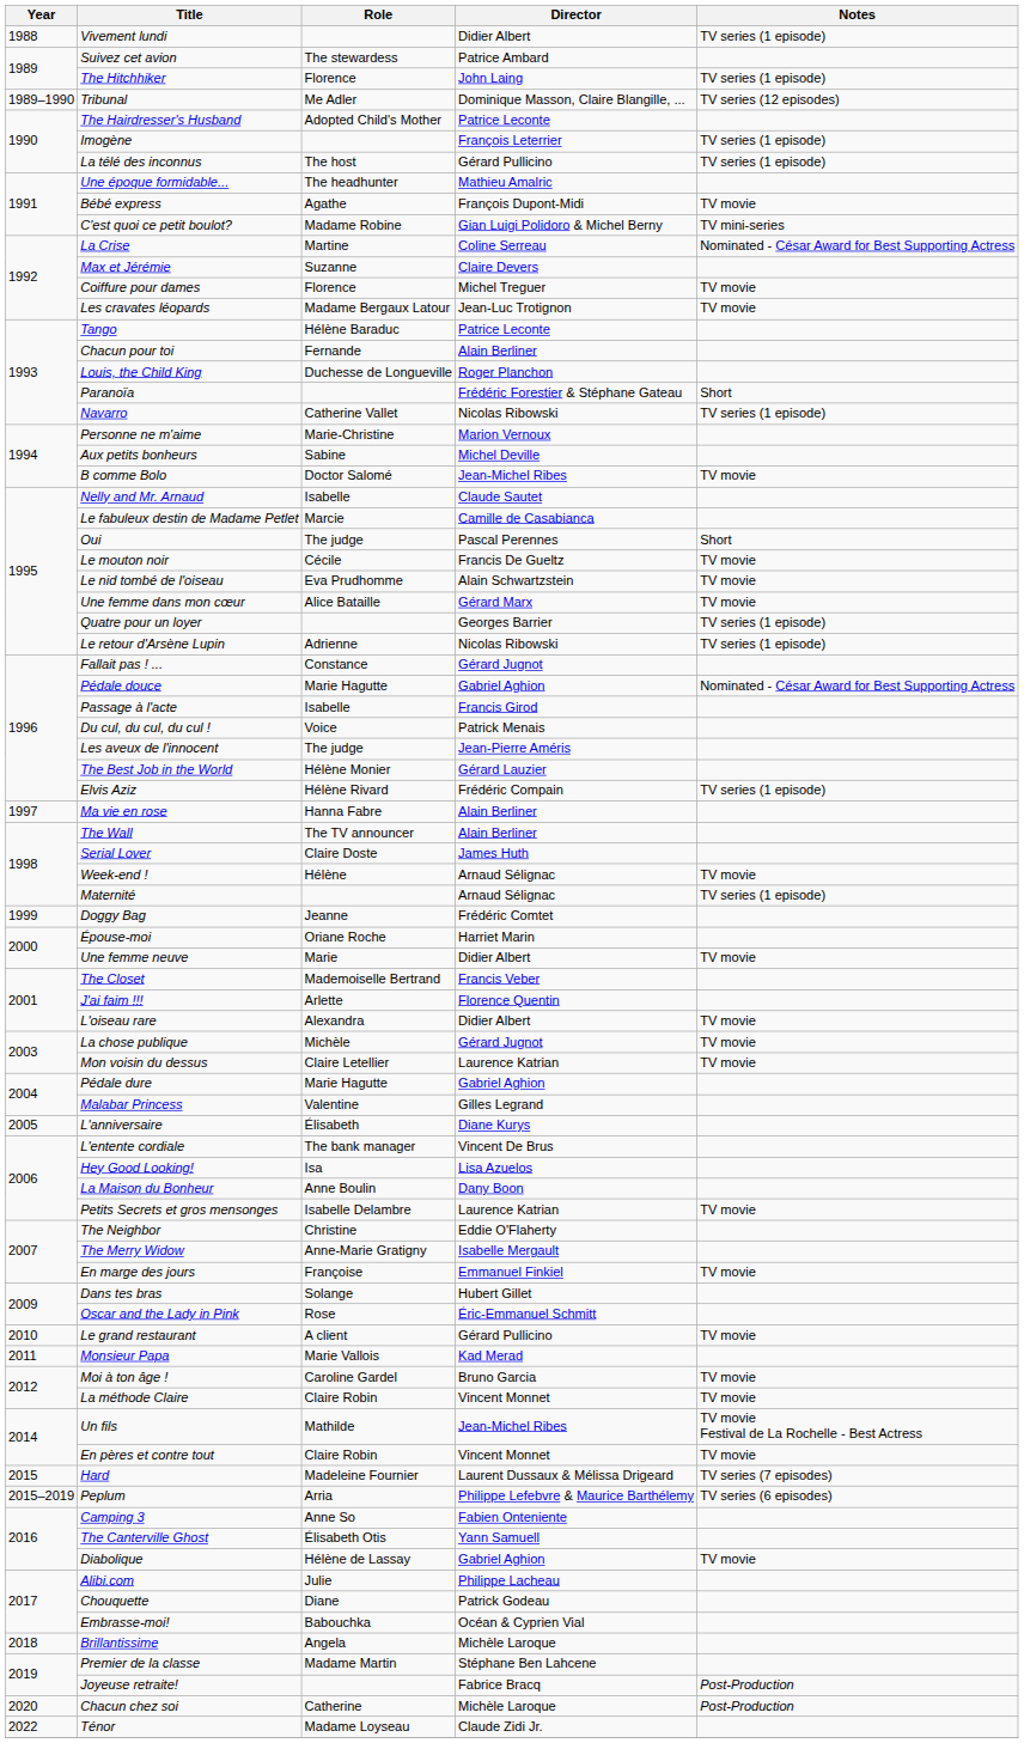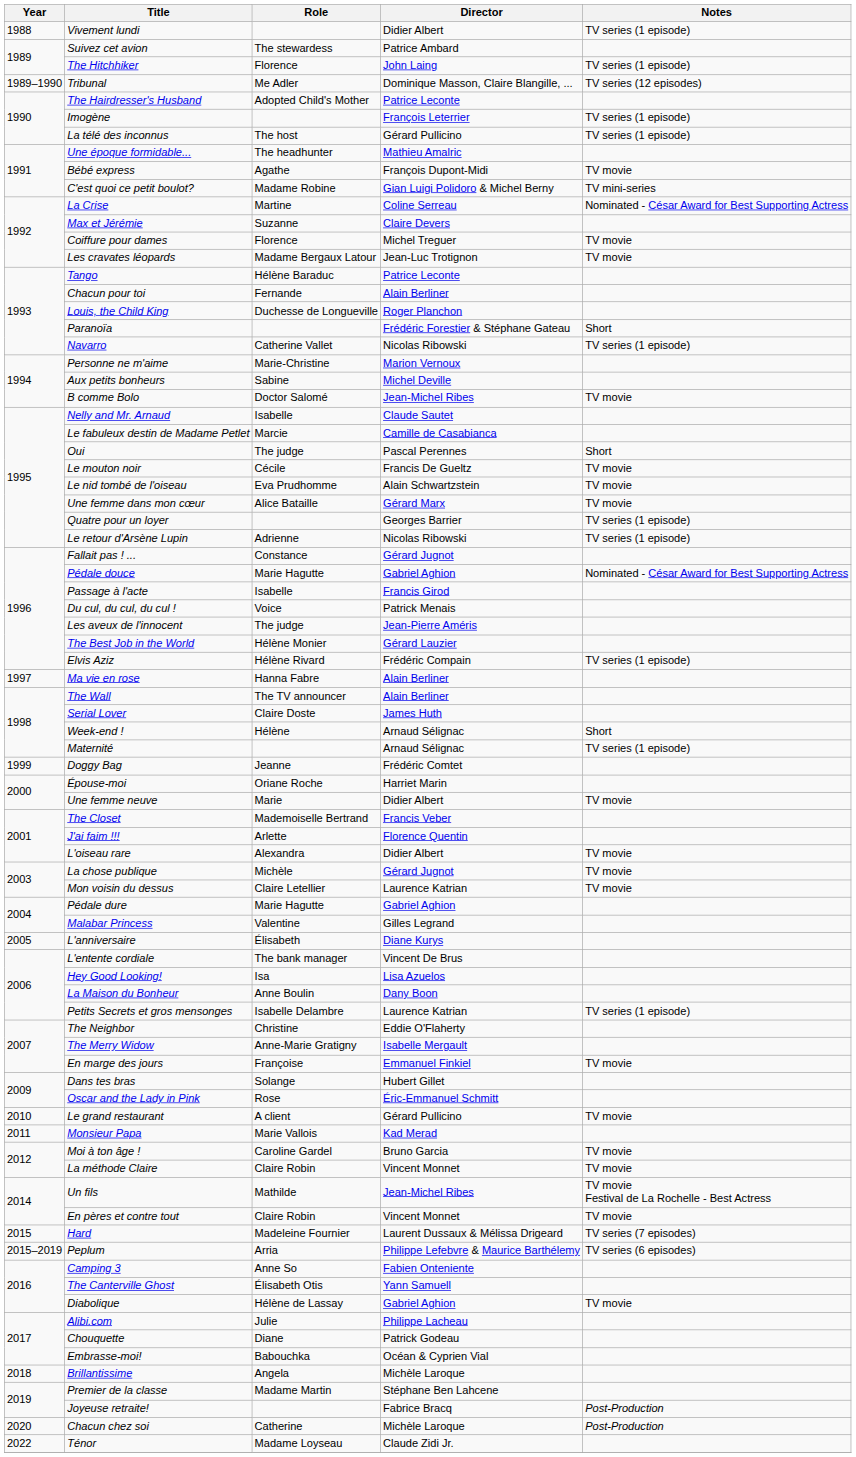 <table class="wikitable sortable">
 <tr>
 <th>Year</th>
 <th>Title</th>
 <th>Role</th>
 <th>Director</th>
 <th class="unsortable">Notes</th>
 </tr>
 <tr>
 <td>1988</td>
 <td><em>Vivement lundi</em></td>
 <td></td>
 <td>Didier Albert</td>
 <td>TV series (1 episode)</td>
 </tr>
 <tr>
 <td rowspan=2>1989</td>
 <td><em>Suivez cet avion</em></td>
 <td>The stewardess</td>
 <td>Patrice Ambard</td>
 <td></td>
 </tr>
 <tr>
 <td><em><a href='#'>The Hitchhiker</a></em></td>
 <td>Florence</td>
 <td><a href='#'>John Laing</a></td>
 <td>TV series (1 episode)</td>
 </tr>
 <tr>
 <td>1989–1990</td>
 <td><em>Tribunal</em></td>
 <td>Me Adler</td>
 <td>Dominique Masson, Claire Blangille, ...</td>
 <td>TV series (12 episodes)</td>
 </tr>
 <tr>
 <td rowspan=3>1990</td>
 <td><em><a href='#'>The Hairdresser's Husband</a></em></td>
 <td>Adopted Child's Mother</td>
 <td><a href='#'>Patrice Leconte</a></td>
 <td></td>
 </tr>
 <tr>
 <td><em>Imogène</em></td>
 <td></td>
 <td><a href='#'>François Leterrier</a></td>
 <td>TV series (1 episode)</td>
 </tr>
 <tr>
 <td><em>La télé des inconnus</em></td>
 <td>The host</td>
 <td>Gérard Pullicino</td>
 <td>TV series (1 episode)</td>
 </tr>
 <tr>
 <td rowspan=3>1991</td>
 <td><em><a href='#'>Une époque formidable...</a></em></td>
 <td>The headhunter</td>
 <td><a href='#'>Mathieu Amalric</a></td>
 <td></td>
 </tr>
 <tr>
 <td><em>Bébé express</em></td>
 <td>Agathe</td>
 <td>François Dupont-Midi</td>
 <td>TV movie</td>
 </tr>
 <tr>
 <td><em>C'est quoi ce petit boulot?</em></td>
 <td>Madame Robine</td>
 <td><a href='#'>Gian Luigi Polidoro</a> & Michel Berny</td>
 <td>TV mini-series</td>
 </tr>
 <tr>
 <td rowspan=4>1992</td>
 <td><em><a href='#'>La Crise</a></em></td>
 <td>Martine</td>
 <td><a href='#'>Coline Serreau</a></td>
 <td>Nominated - <a href='#'>César Award for Best Supporting Actress</a></td>
 </tr>
 <tr>
 <td><em><a href='#'>Max et Jérémie</a></em></td>
 <td>Suzanne</td>
 <td><a href='#'>Claire Devers</a></td>
 <td></td>
 </tr>
 <tr>
 <td><em>Coiffure pour dames</em></td>
 <td>Florence</td>
 <td>Michel Treguer</td>
 <td>TV movie</td>
 </tr>
 <tr>
 <td><em>Les cravates léopards</em></td>
 <td>Madame Bergaux Latour</td>
 <td>Jean-Luc Trotignon</td>
 <td>TV movie</td>
 </tr>
 <tr>
 <td rowspan=5>1993</td>
 <td><em><a href='#'>Tango</a></em></td>
 <td>Hélène Baraduc</td>
 <td><a href='#'>Patrice Leconte</a></td>
 <td></td>
 </tr>
 <tr>
 <td><em>Chacun pour toi</em></td>
 <td>Fernande</td>
 <td><a href='#'>Alain Berliner</a></td>
 <td></td>
 </tr>
 <tr>
 <td><em><a href='#'>Louis, the Child King</a></em></td>
 <td>Duchesse de Longueville</td>
 <td><a href='#'>Roger Planchon</a></td>
 <td></td>
 </tr>
 <tr>
 <td><em>Paranoïa</em></td>
 <td></td>
 <td><a href='#'>Frédéric Forestier</a> & Stéphane Gateau</td>
 <td>Short</td>
 </tr>
 <tr>
 <td><em><a href='#'>Navarro</a></em></td>
 <td>Catherine Vallet</td>
 <td>Nicolas Ribowski</td>
 <td>TV series (1 episode)</td>
 </tr>
 <tr>
 <td rowspan=3>1994</td>
 <td><em>Personne ne m'aime</em></td>
 <td>Marie-Christine</td>
 <td><a href='#'>Marion Vernoux</a></td>
 <td></td>
 </tr>
 <tr>
 <td><em>Aux petits bonheurs</em></td>
 <td>Sabine</td>
 <td><a href='#'>Michel Deville</a></td>
 <td></td>
 </tr>
 <tr>
 <td><em>B comme Bolo</em></td>
 <td>Doctor Salomé</td>
 <td><a href='#'>Jean-Michel Ribes</a></td>
 <td>TV movie</td>
 </tr>
 <tr>
 <td rowspan=8>1995</td>
 <td><em><a href='#'>Nelly and Mr. Arnaud</a></em></td>
 <td>Isabelle</td>
 <td><a href='#'>Claude Sautet</a></td>
 <td></td>
 </tr>
 <tr>
 <td><em>Le fabuleux destin de Madame Petlet</em></td>
 <td>Marcie</td>
 <td><a href='#'>Camille de Casabianca</a></td>
 <td></td>
 </tr>
 <tr>
 <td><em>Oui</em></td>
 <td>The judge</td>
 <td>Pascal Perennes</td>
 <td>Short</td>
 </tr>
 <tr>
 <td><em>Le mouton noir</em></td>
 <td>Cécile</td>
 <td>Francis De Gueltz</td>
 <td>TV movie</td>
 </tr>
 <tr>
 <td><em>Le nid tombé de l'oiseau</em></td>
 <td>Eva Prudhomme</td>
 <td>Alain Schwartzstein</td>
 <td>TV movie</td>
 </tr>
 <tr>
 <td><em>Une femme dans mon cœur</em></td>
 <td>Alice Bataille</td>
 <td><a href='#'>Gérard Marx</a></td>
 <td>TV movie</td>
 </tr>
 <tr>
 <td><em>Quatre pour un loyer</em></td>
 <td></td>
 <td>Georges Barrier</td>
 <td>TV series (1 episode)</td>
 </tr>
 <tr>
 <td><em>Le retour d'Arsène Lupin</em></td>
 <td>Adrienne</td>
 <td>Nicolas Ribowski</td>
 <td>TV series (1 episode)</td>
 </tr>
 <tr>
 <td rowspan=7>1996</td>
 <td><em>Fallait pas ! ...</em></td>
 <td>Constance</td>
 <td><a href='#'>Gérard Jugnot</a></td>
 <td></td>
 </tr>
 <tr>
 <td><em><a href='#'>Pédale douce</a></em></td>
 <td>Marie Hagutte</td>
 <td><a href='#'>Gabriel Aghion</a></td>
 <td>Nominated - <a href='#'>César Award for Best Supporting Actress</a></td>
 </tr>
 <tr>
 <td><em>Passage à l'acte</em></td>
 <td>Isabelle</td>
 <td><a href='#'>Francis Girod</a></td>
 <td></td>
 </tr>
 <tr>
 <td><em>Du cul, du cul, du cul !</em></td>
 <td>Voice</td>
 <td>Patrick Menais</td>
 <td></td>
 </tr>
 <tr>
 <td><em>Les aveux de l'innocent</em></td>
 <td>The judge</td>
 <td><a href='#'>Jean-Pierre Améris</a></td>
 <td></td>
 </tr>
 <tr>
 <td><em><a href='#'>The Best Job in the World</a></em></td>
 <td>Hélène Monier</td>
 <td><a href='#'>Gérard Lauzier</a></td>
 <td></td>
 </tr>
 <tr>
 <td><em>Elvis Aziz</em></td>
 <td>Hélène Rivard</td>
 <td>Frédéric Compain</td>
 <td>TV series (1 episode)</td>
 </tr>
 <tr>
 <td>1997</td>
 <td><em><a href='#'>Ma vie en rose</a></em></td>
 <td>Hanna Fabre</td>
 <td><a href='#'>Alain Berliner</a></td>
 <td></td>
 </tr>
 <tr>
 <td rowspan=4>1998</td>
 <td><em><a href='#'>The Wall</a></em></td>
 <td>The TV announcer</td>
 <td><a href='#'>Alain Berliner</a></td>
 <td></td>
 </tr>
 <tr>
 <td><em><a href='#'>Serial Lover</a></em></td>
 <td>Claire Doste</td>
 <td><a href='#'>James Huth</a></td>
 <td></td>
 </tr>
 <tr>
 <td><em>Week-end !</em></td>
 <td>Hélène</td>
 <td>Arnaud Sélignac</td>
-<td>TV movie</td>
+<td>Short</td>
 </tr>
 <tr>
 <td><em>Maternité</em></td>
 <td></td>
 <td>Arnaud Sélignac</td>
 <td>TV series (1 episode)</td>
 </tr>
 <tr>
 <td>1999</td>
 <td><em>Doggy Bag</em></td>
 <td>Jeanne</td>
 <td>Frédéric Comtet</td>
 <td></td>
 </tr>
 <tr>
 <td rowspan=2>2000</td>
 <td><em>Épouse-moi</em></td>
 <td>Oriane Roche</td>
 <td>Harriet Marin</td>
 <td></td>
 </tr>
 <tr>
 <td><em>Une femme neuve</em></td>
 <td>Marie</td>
 <td>Didier Albert</td>
 <td>TV movie</td>
 </tr>
 <tr>
 <td rowspan=3>2001</td>
 <td><em><a href='#'>The Closet</a></em></td>
 <td>Mademoiselle Bertrand</td>
 <td><a href='#'>Francis Veber</a></td>
 <td></td>
 </tr>
 <tr>
 <td><em><a href='#'>J'ai faim !!!</a></em></td>
 <td>Arlette</td>
 <td><a href='#'>Florence Quentin</a></td>
 <td></td>
 </tr>
 <tr>
 <td><em>L'oiseau rare</em></td>
 <td>Alexandra</td>
 <td>Didier Albert</td>
 <td>TV movie</td>
 </tr>
 <tr>
 <td rowspan=2>2003</td>
 <td><em>La chose publique</em></td>
 <td>Michèle</td>
 <td><a href='#'>Gérard Jugnot</a></td>
 <td>TV movie</td>
 </tr>
 <tr>
 <td><em>Mon voisin du dessus</em></td>
 <td>Claire Letellier</td>
 <td>Laurence Katrian</td>
 <td>TV movie</td>
 </tr>
 <tr>
 <td rowspan=2>2004</td>
 <td><em>Pédale dure</em></td>
 <td>Marie Hagutte</td>
 <td><a href='#'>Gabriel Aghion</a></td>
 <td></td>
 </tr>
 <tr>
 <td><em><a href='#'>Malabar Princess</a></em></td>
 <td>Valentine</td>
 <td>Gilles Legrand</td>
 <td></td>
 </tr>
 <tr>
 <td>2005</td>
 <td><em>L'anniversaire</em></td>
 <td>Élisabeth</td>
 <td><a href='#'>Diane Kurys</a></td>
 <td></td>
 </tr>
 <tr>
 <td rowspan=4>2006</td>
 <td><em>L'entente cordiale</em></td>
 <td>The bank manager</td>
 <td>Vincent De Brus</td>
 <td></td>
 </tr>
 <tr>
 <td><em><a href='#'>Hey Good Looking!</a></em></td>
 <td>Isa</td>
 <td><a href='#'>Lisa Azuelos</a></td>
 <td></td>
 </tr>
 <tr>
 <td><em><a href='#'>La Maison du Bonheur</a></em></td>
 <td>Anne Boulin</td>
 <td><a href='#'>Dany Boon</a></td>
 <td></td>
 </tr>
 <tr>
 <td><em>Petits Secrets et gros mensonges</em></td>
 <td>Isabelle Delambre</td>
 <td>Laurence Katrian</td>
-<td>TV movie</td>
+<td>TV series (1 episode)</td>
 </tr>
 <tr>
 <td rowspan=3>2007</td>
 <td><em>The Neighbor</em></td>
 <td>Christine</td>
 <td>Eddie O'Flaherty</td>
 <td></td>
 </tr>
 <tr>
 <td><em><a href='#'>The Merry Widow</a></em></td>
 <td>Anne-Marie Gratigny</td>
 <td><a href='#'>Isabelle Mergault</a></td>
 <td></td>
 </tr>
 <tr>
 <td><em>En marge des jours</em></td>
 <td>Françoise</td>
 <td><a href='#'>Emmanuel Finkiel</a></td>
 <td>TV movie</td>
 </tr>
 <tr>
 <td rowspan=2>2009</td>
 <td><em>Dans tes bras</em></td>
 <td>Solange</td>
 <td>Hubert Gillet</td>
 <td></td>
 </tr>
 <tr>
 <td><em><a href='#'>Oscar and the Lady in Pink</a></em></td>
 <td>Rose</td>
 <td><a href='#'>Éric-Emmanuel Schmitt</a></td>
 <td></td>
 </tr>
 <tr>
 <td>2010</td>
 <td><em>Le grand restaurant</em></td>
 <td>A client</td>
 <td>Gérard Pullicino</td>
 <td>TV movie</td>
 </tr>
 <tr>
 <td>2011</td>
 <td><em><a href='#'>Monsieur Papa</a></em></td>
 <td>Marie Vallois</td>
 <td><a href='#'>Kad Merad</a></td>
 <td></td>
 </tr>
 <tr>
 <td rowspan=2>2012</td>
 <td><em>Moi à ton âge !</em></td>
 <td>Caroline Gardel</td>
 <td>Bruno Garcia</td>
 <td>TV movie</td>
 </tr>
 <tr>
 <td><em>La méthode Claire</em></td>
 <td>Claire Robin</td>
 <td>Vincent Monnet</td>
 <td>TV movie</td>
 </tr>
 <tr>
 <td rowspan=2>2014</td>
 <td><em>Un fils</em></td>
 <td>Mathilde</td>
 <td><a href='#'>Jean-Michel Ribes</a></td>
 <td>TV movie<br>Festival de La Rochelle - Best Actress</td>
 </tr>
 <tr>
 <td><em>En pères et contre tout</em></td>
 <td>Claire Robin</td>
 <td>Vincent Monnet</td>
 <td>TV movie</td>
 </tr>
 <tr>
 <td>2015</td>
 <td><em><a href='#'>Hard</a></em></td>
 <td>Madeleine Fournier</td>
 <td>Laurent Dussaux & Mélissa Drigeard</td>
 <td>TV series (7 episodes)</td>
 </tr>
 <tr>
 <td>2015–2019</td>
 <td><em>Peplum</em></td>
 <td>Arria</td>
 <td><a href='#'>Philippe Lefebvre</a> & <a href='#'>Maurice Barthélemy</a></td>
 <td>TV series (6 episodes)</td>
 </tr>
 <tr>
 <td rowspan=3>2016</td>
 <td><em><a href='#'>Camping 3</a></em></td>
 <td>Anne So</td>
 <td><a href='#'>Fabien Onteniente</a></td>
 <td></td>
 </tr>
 <tr>
 <td><em><a href='#'>The Canterville Ghost</a></em></td>
 <td>Élisabeth Otis</td>
 <td><a href='#'>Yann Samuell</a></td>
 <td></td>
 </tr>
 <tr>
 <td><em>Diabolique</em></td>
 <td>Hélène de Lassay</td>
 <td><a href='#'>Gabriel Aghion</a></td>
 <td>TV movie</td>
 </tr>
 <tr>
 <td rowspan=3>2017</td>
 <td><em><a href='#'>Alibi.com</a></em></td>
 <td>Julie</td>
 <td><a href='#'>Philippe Lacheau</a></td>
 <td></td>
 </tr>
 <tr>
 <td><em>Chouquette</em></td>
 <td>Diane</td>
 <td>Patrick Godeau</td>
 <td></td>
 </tr>
 <tr>
 <td><em>Embrasse-moi!</em></td>
 <td>Babouchka</td>
 <td>Océan & Cyprien Vial</td>
 <td></td>
 </tr>
 <tr>
 <td>2018</td>
 <td><em><a href='#'>Brillantissime</a></em></td>
 <td>Angela</td>
 <td>Michèle Laroque</td>
 <td></td>
 </tr>
 <tr>
 <td rowspan=2>2019</td>
 <td><em>Premier de la classe</em></td>
 <td>Madame Martin</td>
 <td>Stéphane Ben Lahcene</td>
 <td></td>
 </tr>
 <tr>
 <td><em>Joyeuse retraite!</em></td>
 <td></td>
 <td>Fabrice Bracq</td>
 <td><em>Post-Production</em></td>
 </tr>
 <tr>
 <td>2020</td>
 <td><em>Chacun chez soi</em></td>
 <td>Catherine</td>
 <td>Michèle Laroque</td>
 <td><em>Post-Production</em></td>
 </tr>
 <tr>
 <td>2022</td>
 <td><em>Ténor</em></td>
 <td>Madame Loyseau</td>
 <td>Claude Zidi Jr.</td>
 <td></td>
 </tr>
 <tr>
 </tr>
 </table>
